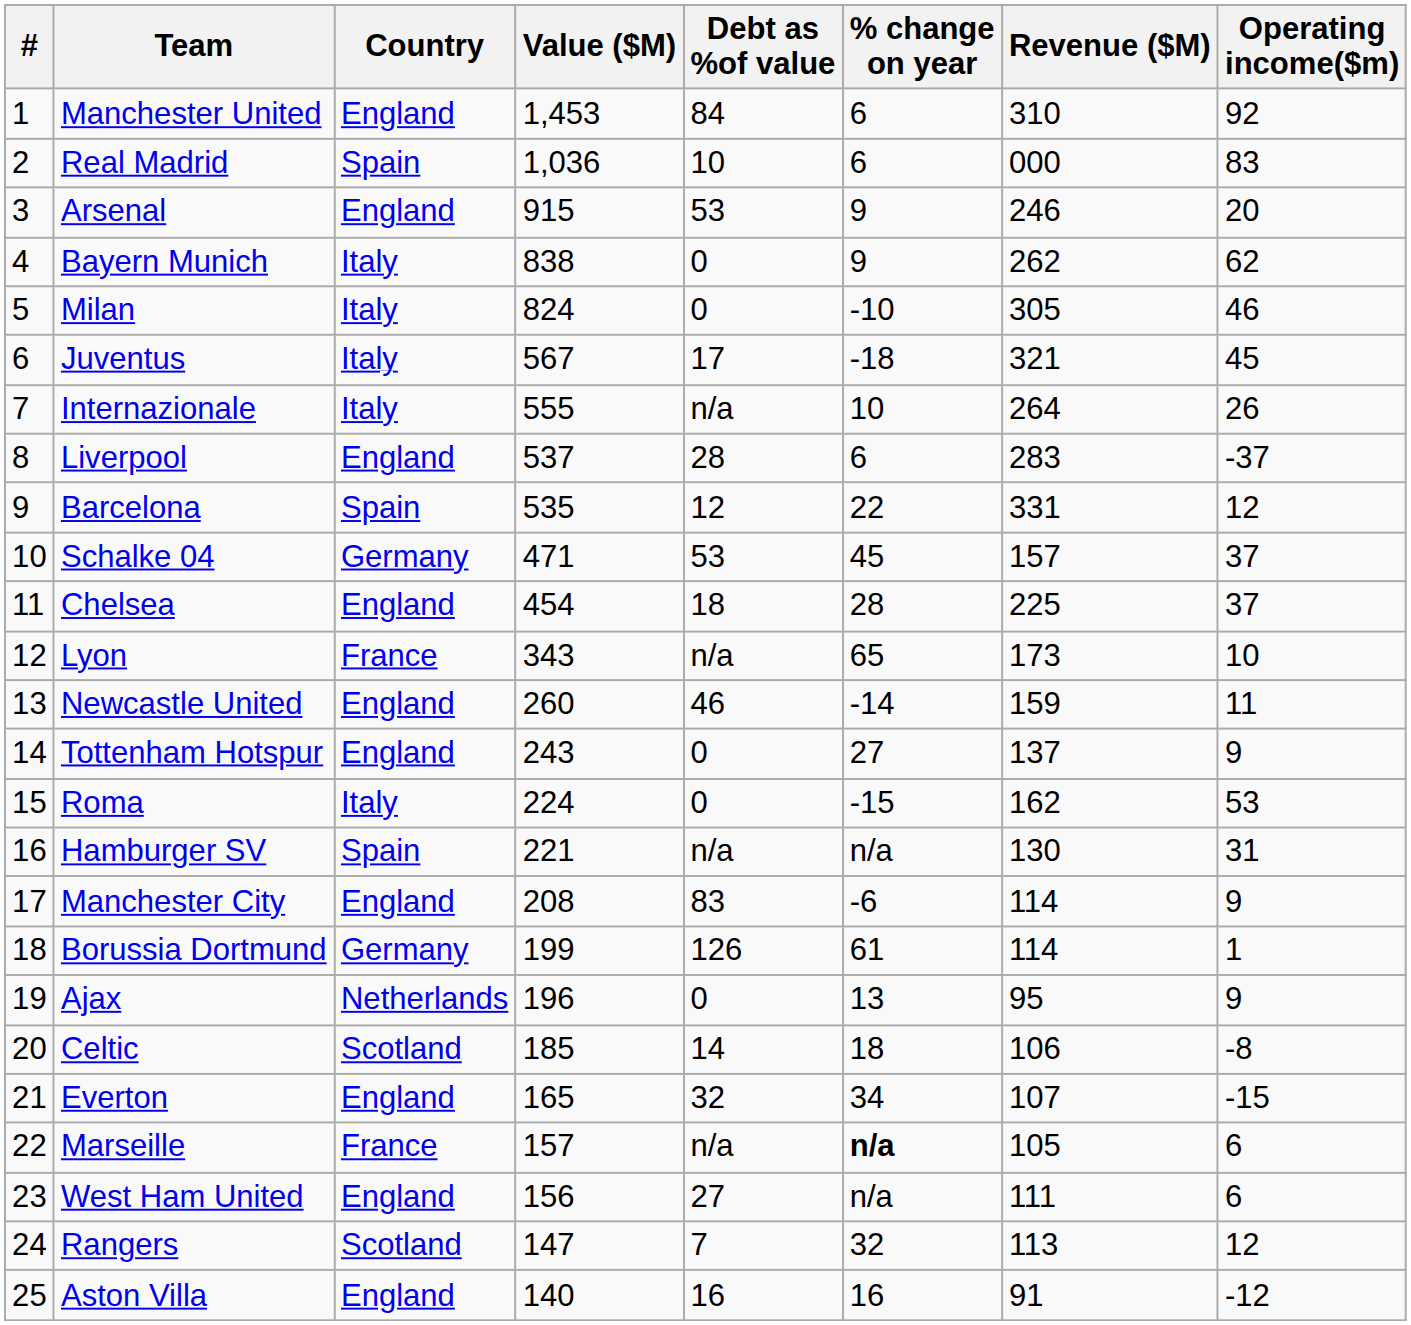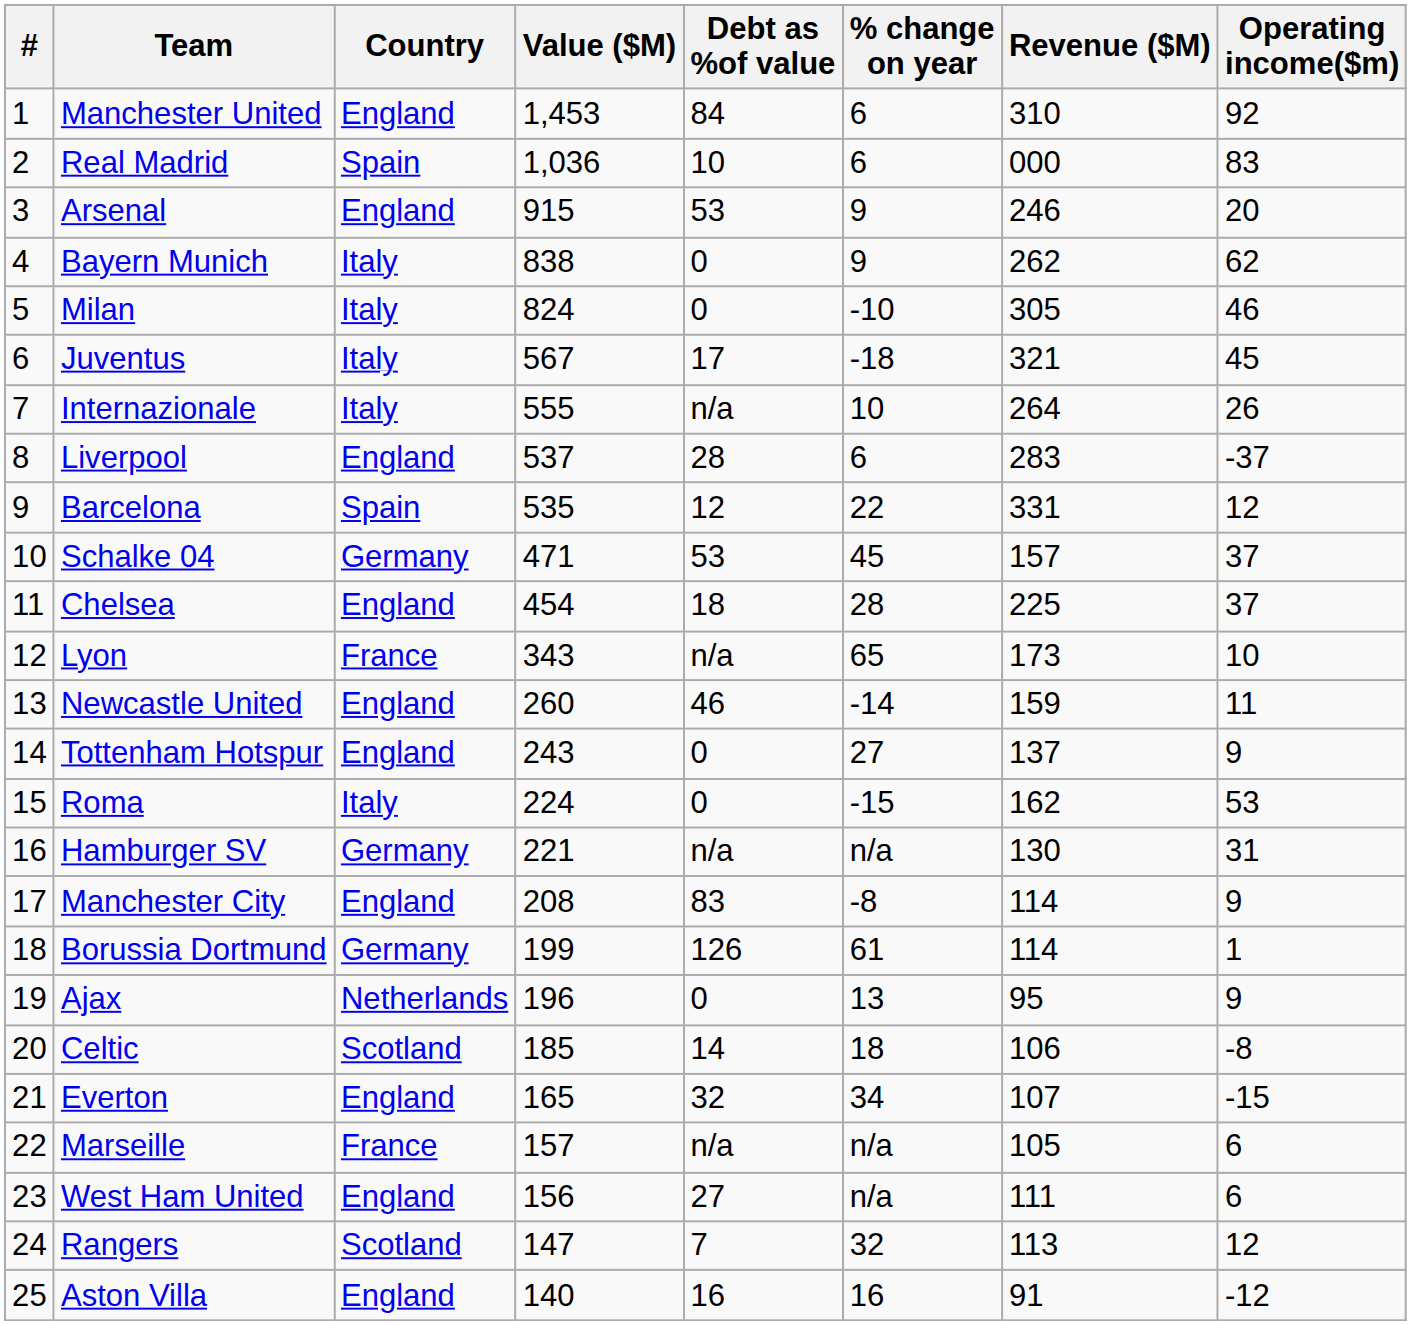 <table class="sortable wikitable">
 <tr>
 <th>#</th>
 <th>Team</th>
 <th>Country</th>
 <th>Value ($M)</th>
 <th>Debt as<br>%of value</th>
 <th>% change<br>on year</th>
 <th>Revenue ($M)</th>
 <th>Operating<br>income($m)</th>
 </tr>
 <tr>
 <td>1</td>
 <td><a href='#'>Manchester United</a></td>
 <td> <a href='#'>England</a></td>
 <td>1,453</td>
 <td>84</td>
 <td>6</td>
 <td>310</td>
 <td>92</td>
 </tr>
 <tr>
 <td>2</td>
 <td><a href='#'>Real Madrid</a></td>
 <td> <a href='#'>Spain</a></td>
 <td>1,036</td>
 <td>10</td>
 <td>6</td>
 <td>000</td>
 <td>83</td>
 </tr>
 <tr>
 <td>3</td>
 <td><a href='#'>Arsenal</a></td>
 <td> <a href='#'>England</a></td>
 <td>915</td>
 <td>53</td>
 <td>9</td>
 <td>246</td>
 <td>20</td>
 </tr>
 <tr>
 <td>4</td>
 <td><a href='#'>Bayern Munich</a></td>
 <td> <a href='#'>Italy</a></td>
 <td>838</td>
 <td>0</td>
 <td>9</td>
 <td>262</td>
 <td>62</td>
 </tr>
 <tr>
 <td>5</td>
 <td><a href='#'>Milan</a></td>
 <td> <a href='#'>Italy</a></td>
 <td>824</td>
 <td>0</td>
 <td>-10</td>
 <td>305</td>
 <td>46</td>
 </tr>
 <tr>
 <td>6</td>
 <td><a href='#'>Juventus</a></td>
 <td> <a href='#'>Italy</a></td>
 <td>567</td>
 <td>17</td>
 <td>-18</td>
 <td>321</td>
 <td>45</td>
 </tr>
 <tr>
 <td>7</td>
 <td><a href='#'>Internazionale</a></td>
 <td> <a href='#'>Italy</a></td>
 <td>555</td>
 <td>n/a</td>
 <td>10</td>
 <td>264</td>
 <td>26</td>
 </tr>
 <tr>
 <td>8</td>
 <td><a href='#'>Liverpool</a></td>
 <td> <a href='#'>England</a></td>
 <td>537</td>
 <td>28</td>
 <td>6</td>
 <td>283</td>
 <td>-37</td>
 </tr>
 <tr>
 <td>9</td>
 <td><a href='#'>Barcelona</a></td>
 <td> <a href='#'>Spain</a></td>
 <td>535</td>
 <td>12</td>
 <td>22</td>
 <td>331</td>
 <td>12</td>
 </tr>
 <tr>
 <td>10</td>
 <td><a href='#'>Schalke 04</a></td>
 <td> <a href='#'>Germany</a></td>
 <td>471</td>
 <td>53</td>
 <td>45</td>
 <td>157</td>
 <td>37</td>
 </tr>
 <tr>
 <td>11</td>
 <td><a href='#'>Chelsea</a></td>
 <td> <a href='#'>England</a></td>
 <td>454</td>
 <td>18</td>
 <td>28</td>
 <td>225</td>
 <td>37</td>
 </tr>
 <tr>
 <td>12</td>
 <td><a href='#'>Lyon</a></td>
 <td> <a href='#'>France</a></td>
 <td>343</td>
 <td>n/a</td>
 <td>65</td>
 <td>173</td>
 <td>10</td>
 </tr>
 <tr>
 <td>13</td>
 <td><a href='#'>Newcastle United</a></td>
 <td> <a href='#'>England</a></td>
 <td>260</td>
 <td>46</td>
 <td>-14</td>
 <td>159</td>
 <td>11</td>
 </tr>
 <tr>
 <td>14</td>
 <td><a href='#'>Tottenham Hotspur</a></td>
 <td> <a href='#'>England</a></td>
 <td>243</td>
 <td>0</td>
 <td>27</td>
 <td>137</td>
 <td>9</td>
 </tr>
 <tr>
 <td>15</td>
 <td><a href='#'>Roma</a></td>
 <td> <a href='#'>Italy</a></td>
 <td>224</td>
 <td>0</td>
 <td>-15</td>
 <td>162</td>
 <td>53</td>
 </tr>
 <tr>
 <td>16</td>
 <td><a href='#'>Hamburger SV</a></td>
-<td> <a href='#'>Spain</a></td>
+<td> <a href='#'>Germany</a></td>
 <td>221</td>
 <td>n/a</td>
 <td>n/a</td>
 <td>130</td>
 <td>31</td>
 </tr>
 <tr>
 <td>17</td>
 <td><a href='#'>Manchester City</a></td>
 <td> <a href='#'>England</a></td>
 <td>208</td>
 <td>83</td>
-<td>-6</td>
+<td>-8</td>
 <td>114</td>
 <td>9</td>
 </tr>
 <tr>
 <td>18</td>
 <td><a href='#'>Borussia Dortmund</a></td>
 <td> <a href='#'>Germany</a></td>
 <td>199</td>
 <td>126</td>
 <td>61</td>
 <td>114</td>
 <td>1</td>
 </tr>
 <tr>
 <td>19</td>
 <td><a href='#'>Ajax</a></td>
 <td> <a href='#'>Netherlands</a></td>
 <td>196</td>
 <td>0</td>
 <td>13</td>
 <td>95</td>
 <td>9</td>
 </tr>
 <tr>
 <td>20</td>
 <td><a href='#'>Celtic</a></td>
 <td> <a href='#'>Scotland</a></td>
 <td>185</td>
 <td>14</td>
 <td>18</td>
 <td>106</td>
 <td>-8</td>
 </tr>
 <tr>
 <td>21</td>
 <td><a href='#'>Everton</a></td>
 <td> <a href='#'>England</a></td>
 <td>165</td>
 <td>32</td>
 <td>34</td>
 <td>107</td>
 <td>-15</td>
 </tr>
 <tr>
 <td>22</td>
 <td><a href='#'>Marseille</a></td>
 <td> <a href='#'>France</a></td>
 <td>157</td>
 <td>n/a</td>
-<td><strong>n/a</strong></td>
+<td>n/a</td>
 <td>105</td>
 <td>6</td>
 </tr>
 <tr>
 <td>23</td>
 <td><a href='#'>West Ham United</a></td>
 <td> <a href='#'>England</a></td>
 <td>156</td>
 <td>27</td>
 <td>n/a</td>
 <td>111</td>
 <td>6</td>
 </tr>
 <tr>
 <td>24</td>
 <td><a href='#'>Rangers</a></td>
 <td> <a href='#'>Scotland</a></td>
 <td>147</td>
 <td>7</td>
 <td>32</td>
 <td>113</td>
 <td>12</td>
 </tr>
 <tr>
 <td>25</td>
 <td><a href='#'>Aston Villa</a></td>
 <td> <a href='#'>England</a></td>
 <td>140</td>
 <td>16</td>
 <td>16</td>
 <td>91</td>
 <td>-12</td>
 </tr>
 </table>
